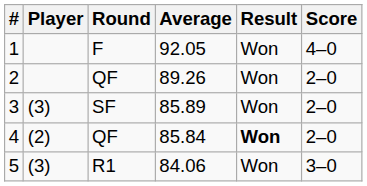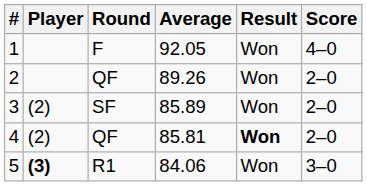 <table class ="wikitable sortable">
 <tr>
 <th>#</th>
 <th>Player</th>
 <th>Round</th>
 <th>Average</th>
 <th>Result</th>
 <th>Score</th>
 </tr>
 <tr>
 <td>1</td>
 <td></td>
 <td>F</td>
 <td>92.05</td>
 <td>Won</td>
 <td>4–0</td>
 </tr>
 <tr>
 <td>2</td>
 <td></td>
 <td>QF</td>
 <td>89.26</td>
 <td>Won</td>
 <td>2–0</td>
 </tr>
 <tr>
 <td>3</td>
-<td> (3)</td>
+<td> (2)</td>
 <td>SF</td>
 <td>85.89</td>
 <td>Won</td>
 <td>2–0</td>
 </tr>
 <tr>
 <td>4</td>
 <td> (2)</td>
 <td>QF</td>
-<td>85.84</td>
+<td>85.81</td>
 <td><strong>Won</strong></td>
 <td>2–0</td>
 </tr>
 <tr>
 <td>5</td>
-<td> (3)</td>
+<td><strong> (3)</strong></td>
 <td>R1</td>
 <td>84.06</td>
 <td>Won</td>
 <td>3–0</td>
 </tr>
 </table>
